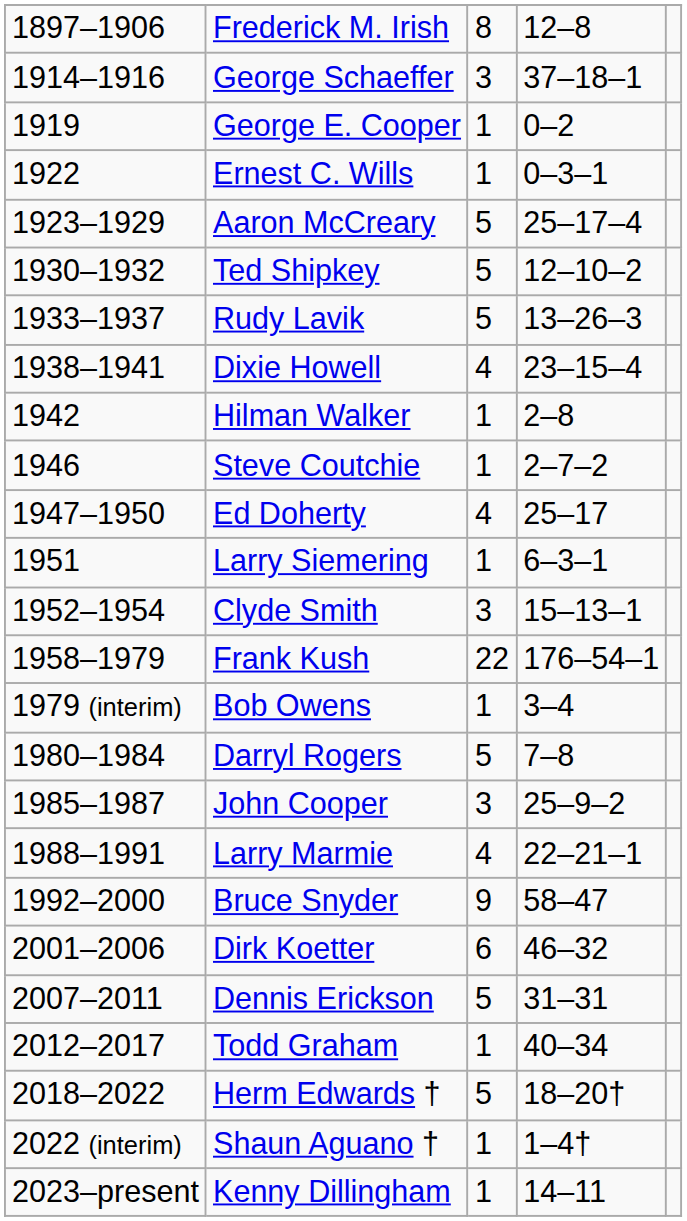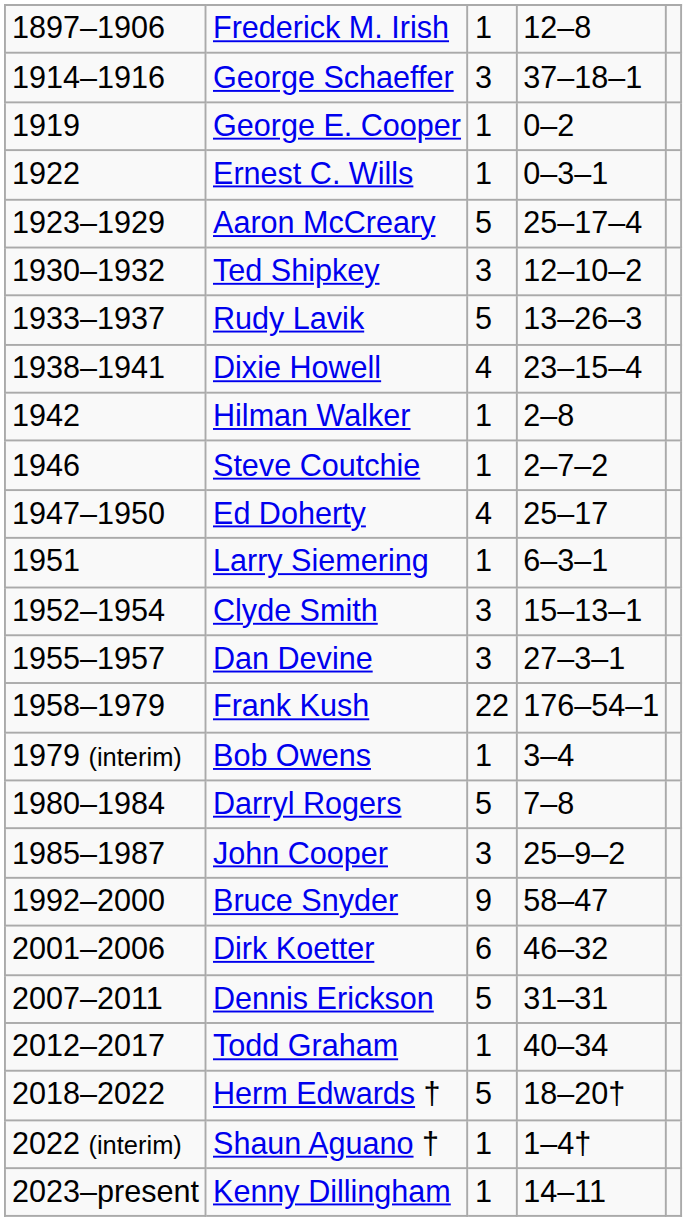 <table class="wikitable">
 <tr>
 </tr>
 <tr>
 <td>1897–1906</td>
 <td><a href='#'>Frederick M. Irish</a></td>
-<td>8</td>
+<td>1</td>
 <td>12–8</td>
 <td></td>
 </tr>
 <tr>
 <td>1914–1916</td>
 <td><a href='#'>George Schaeffer</a></td>
 <td>3</td>
 <td>37–18–1</td>
 <td></td>
 </tr>
 <tr>
 <td>1919</td>
 <td><a href='#'>George E. Cooper</a></td>
 <td>1</td>
 <td>0–2</td>
 <td></td>
 </tr>
 <tr>
 <td>1922</td>
 <td><a href='#'>Ernest C. Wills</a></td>
 <td>1</td>
 <td>0–3–1</td>
 <td></td>
 </tr>
 <tr>
 <td>1923–1929</td>
 <td><a href='#'>Aaron McCreary</a></td>
 <td>5</td>
 <td>25–17–4</td>
 <td></td>
 </tr>
 <tr>
 <td>1930–1932</td>
 <td><a href='#'>Ted Shipkey</a></td>
-<td>5</td>
+<td>3</td>
 <td>12–10–2</td>
 <td></td>
 </tr>
 <tr>
 <td>1933–1937</td>
 <td><a href='#'>Rudy Lavik</a></td>
 <td>5</td>
 <td>13–26–3</td>
 <td></td>
 </tr>
 <tr>
 <td>1938–1941</td>
 <td><a href='#'>Dixie Howell</a></td>
 <td>4</td>
 <td>23–15–4</td>
 <td></td>
 </tr>
 <tr>
 <td>1942</td>
 <td><a href='#'>Hilman Walker</a></td>
 <td>1</td>
 <td>2–8</td>
 <td></td>
 </tr>
 <tr>
 <td>1946</td>
 <td><a href='#'>Steve Coutchie</a></td>
 <td>1</td>
 <td>2–7–2</td>
 <td></td>
 </tr>
 <tr>
 <td>1947–1950</td>
 <td><a href='#'>Ed Doherty</a></td>
 <td>4</td>
 <td>25–17</td>
 <td></td>
 </tr>
 <tr>
 <td>1951</td>
 <td><a href='#'>Larry Siemering</a></td>
 <td>1</td>
 <td>6–3–1</td>
 <td></td>
 </tr>
 <tr>
 <td>1952–1954</td>
 <td><a href='#'>Clyde Smith</a></td>
 <td>3</td>
 <td>15–13–1</td>
 <td></td>
 </tr>
 <tr>
+<td>1955–1957</td>
+<td><a href='#'>Dan Devine</a></td>
+<td>3</td>
+<td>27–3–1</td>
+<td></td>
+</tr>
+<tr>
 <td>1958–1979</td>
 <td><a href='#'>Frank Kush</a> </td>
 <td>22</td>
 <td>176–54–1</td>
 <td></td>
 </tr>
 <tr>
 <td>1979 <small>(interim)</small></td>
 <td><a href='#'>Bob Owens</a></td>
 <td>1</td>
 <td>3–4</td>
 <td></td>
 </tr>
 <tr>
 <td>1980–1984</td>
 <td><a href='#'>Darryl Rogers</a></td>
 <td>5</td>
 <td>7–8</td>
 <td></td>
 </tr>
 <tr>
 <td>1985–1987</td>
 <td><a href='#'>John Cooper</a> </td>
 <td>3</td>
 <td>25–9–2</td>
-<td></td>
-</tr>
-<tr>
-<td>1988–1991</td>
-<td><a href='#'>Larry Marmie</a></td>
-<td>4</td>
-<td>22–21–1</td>
 <td></td>
 </tr>
 <tr>
 <td>1992–2000</td>
 <td><a href='#'>Bruce Snyder</a></td>
 <td>9</td>
 <td>58–47</td>
 <td></td>
 </tr>
 <tr>
 <td>2001–2006</td>
 <td><a href='#'>Dirk Koetter</a></td>
 <td>6</td>
 <td>46–32</td>
 <td></td>
 </tr>
 <tr>
 <td>2007–2011</td>
 <td><a href='#'>Dennis Erickson</a> </td>
 <td>5</td>
 <td>31–31</td>
 <td></td>
 </tr>
 <tr>
 <td>2012–2017</td>
 <td><a href='#'>Todd Graham</a> </td>
 <td>1</td>
 <td>40–34</td>
 <td></td>
 </tr>
 <tr>
 <td>2018–2022</td>
 <td><a href='#'>Herm Edwards</a> †</td>
 <td>5</td>
 <td>18–20†</td>
 <td></td>
 </tr>
 <tr>
 <td>2022 <small>(interim)</small></td>
 <td><a href='#'>Shaun Aguano</a> †</td>
 <td>1</td>
 <td>1–4†</td>
 <td></td>
 </tr>
 <tr>
 <td>2023–present</td>
 <td><a href='#'>Kenny Dillingham</a></td>
 <td>1</td>
 <td>14–11</td>
 <td></td>
 </tr>
 </table>
